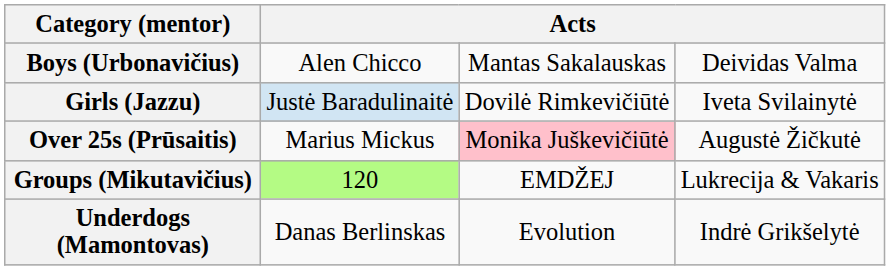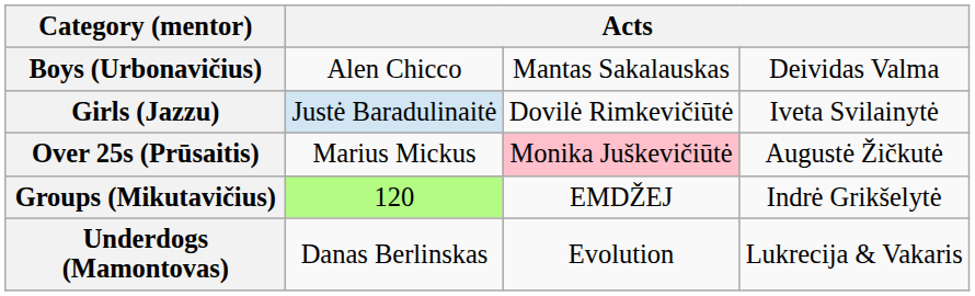 <table class="wikitable" style="text-align:center">
 <tr>
 <th scope="col" style="width:160px;">Category (mentor)</th>
 <th scope="col" colspan="4">Acts</th>
 </tr>
 <tr>
 <th scope="row">Boys (Urbonavičius)</th>
 <td>Alen Chicco</td>
 <td>Mantas Sakalauskas</td>
 <td>Deividas Valma</td>
 </tr>
 <tr>
 <th scope="row">Girls (Jazzu)</th>
 <td bgcolor="#d1e5f3">Justė Baradulinaitė</td>
 <td>Dovilė Rimkevičiūtė</td>
 <td>Iveta Svilainytė</td>
 </tr>
 <tr>
 <th scope="row">Over 25s (Prūsaitis)</th>
 <td>Marius Mickus</td>
 <td bgcolor="pink">Monika Juškevičiūtė</td>
 <td>Augustė Žičkutė</td>
 </tr>
 <tr>
 <th scope="row">Groups (Mikutavičius)</th>
 <td bgcolor="#b4fb84">120</td>
 <td>EMDŽEJ</td>
-<td>Lukrecija & Vakaris</td>
+<td>Indrė Grikšelytė</td>
 </tr>
 <tr>
 <th scope="row">Underdogs (Mamontovas)</th>
 <td>Danas Berlinskas</td>
 <td>Evolution</td>
-<td>Indrė Grikšelytė</td>
+<td>Lukrecija & Vakaris</td>
 </tr>
 </table>
